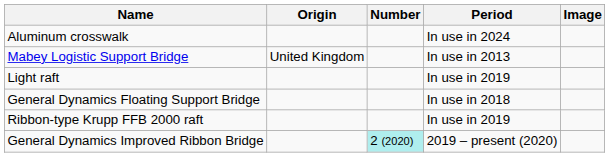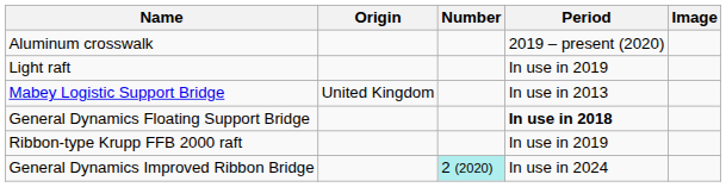 <table class="wikitable mw-collapsible mw-collapsed">
 <tr>
 <th>Name</th>
 <th>Origin</th>
 <th>Number</th>
 <th>Period</th>
 <th>Image</th>
 </tr>
 <tr>
 <td>Aluminum crosswalk</td>
 <td></td>
 <td></td>
-<td>In use in 2024</td>
+<td>2019 – present (2020)</td>
+<td><br></td>
+</tr>
+<tr>
+<td>Light raft</td>
+<td></td>
+<td></td>
+<td>In use in 2019</td>
 <td><br></td>
 </tr>
 <tr>
 <td><a href='#'>Mabey Logistic Support Bridge</a></td>
 <td>United Kingdom</td>
 <td></td>
 <td>In use in 2013</td>
 <td></td>
 </tr>
 <tr>
-<td>Light raft</td>
-<td></td>
-<td></td>
-<td>In use in 2019</td>
-<td><br></td>
-</tr>
-<tr>
 <td>General Dynamics Floating Support Bridge</td>
 <td></td>
 <td></td>
-<td>In use in 2018</td>
+<td><strong>In use in 2018</strong></td>
 <td></td>
 </tr>
 <tr>
 <td>Ribbon-type Krupp FFB 2000 raft</td>
 <td></td>
 <td></td>
 <td>In use in 2019</td>
 <td></td>
 </tr>
 <tr>
 <td>General Dynamics Improved Ribbon Bridge</td>
 <td></td>
 <td style="background: paleturquoise;">2 <small>(2020)</small></td>
-<td>2019 – present (2020)</td>
+<td>In use in 2024</td>
 <td></td>
 </tr>
 </table>
